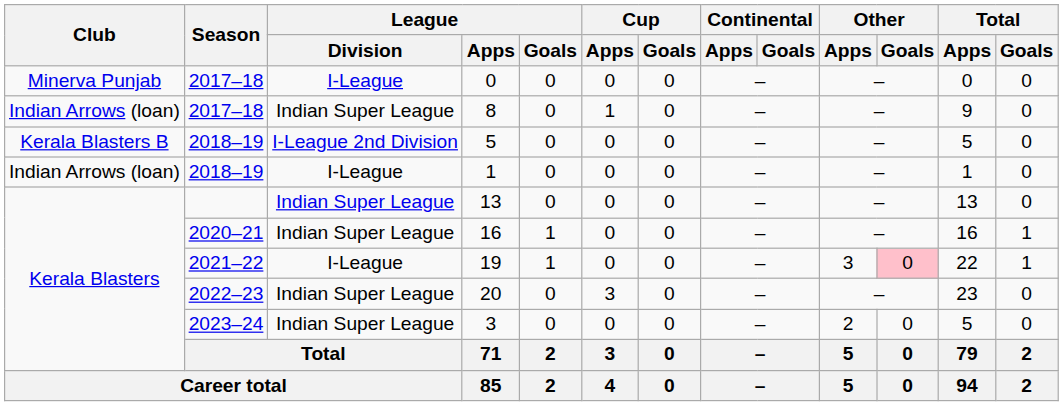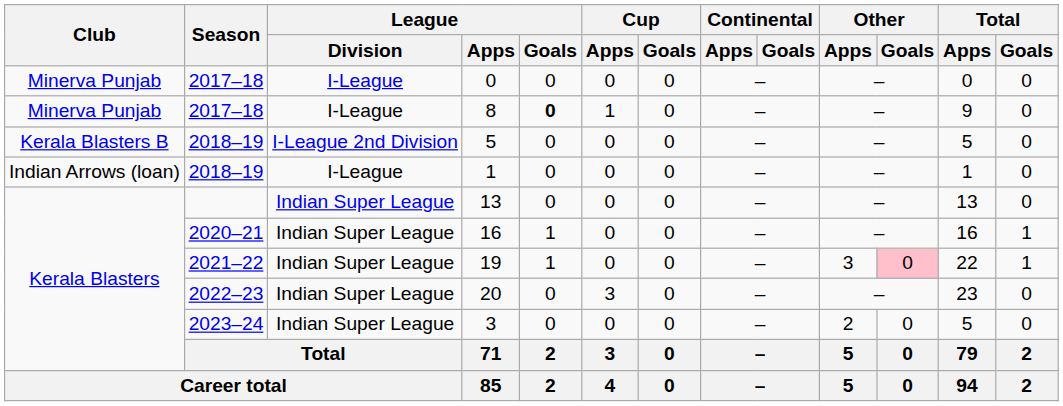 <table class="wikitable" style="text-align: center;">
 <tr>
 <th rowspan="2">Club</th>
 <th rowspan="2">Season</th>
 <th colspan="3">League</th>
 <th colspan="2">Cup</th>
 <th colspan="2">Continental</th>
 <th colspan="2">Other</th>
 <th colspan="2">Total</th>
 </tr>
 <tr>
 <th>Division</th>
 <th>Apps</th>
 <th>Goals</th>
 <th>Apps</th>
 <th>Goals</th>
 <th>Apps</th>
 <th>Goals</th>
 <th>Apps</th>
 <th>Goals</th>
 <th>Apps</th>
 <th>Goals</th>
 </tr>
 <tr>
 <td><a href='#'>Minerva Punjab</a></td>
 <td><a href='#'>2017–18</a></td>
 <td><a href='#'>I-League</a></td>
 <td>0</td>
 <td>0</td>
 <td>0</td>
 <td>0</td>
 <td colspan="2">–</td>
 <td colspan="2">–</td>
 <td>0</td>
 <td>0</td>
 </tr>
 <tr>
-<td><a href='#'>Indian Arrows</a> (loan)</td>
+<td><a href='#'>Minerva Punjab</a></td>
 <td><a href='#'>2017–18</a></td>
-<td>Indian Super League</td>
+<td>I-League</td>
 <td>8</td>
-<td>0</td>
+<td><strong>0</strong></td>
 <td>1</td>
 <td>0</td>
 <td colspan="2">–</td>
 <td colspan="2">–</td>
 <td>9</td>
 <td>0</td>
 </tr>
 <tr>
 <td><a href='#'>Kerala Blasters B</a></td>
 <td><a href='#'>2018–19</a></td>
 <td><a href='#'>I-League 2nd Division</a></td>
 <td>5</td>
 <td>0</td>
 <td>0</td>
 <td>0</td>
 <td colspan="2">–</td>
 <td colspan="2">–</td>
 <td>5</td>
 <td>0</td>
 </tr>
 <tr>
 <td>Indian Arrows (loan)</td>
 <td><a href='#'>2018–19</a></td>
 <td>I-League</td>
 <td>1</td>
 <td>0</td>
 <td>0</td>
 <td>0</td>
 <td colspan="2">–</td>
 <td colspan="2">–</td>
 <td>1</td>
 <td>0</td>
 </tr>
 <tr>
 <td rowspan="6"><a href='#'>Kerala Blasters</a></td>
 <td></td>
 <td><a href='#'>Indian Super League</a></td>
 <td>13</td>
 <td>0</td>
 <td>0</td>
 <td>0</td>
 <td colspan="2">–</td>
 <td colspan="2">–</td>
 <td>13</td>
 <td>0</td>
 </tr>
 <tr>
 <td><a href='#'>2020–21</a></td>
 <td>Indian Super League</td>
 <td>16</td>
 <td>1</td>
 <td>0</td>
 <td>0</td>
 <td colspan="2">–</td>
 <td colspan="2">–</td>
 <td>16</td>
 <td>1</td>
 </tr>
 <tr>
 <td><a href='#'>2021–22</a></td>
-<td>I-League</td>
+<td>Indian Super League</td>
 <td>19</td>
 <td>1</td>
 <td>0</td>
 <td>0</td>
 <td colspan="2">–</td>
 <td>3</td>
 <td style="background: pink;">0</td>
 <td>22</td>
 <td>1</td>
 </tr>
 <tr>
 <td><a href='#'>2022–23</a></td>
 <td>Indian Super League</td>
 <td>20</td>
 <td>0</td>
 <td>3</td>
 <td>0</td>
 <td colspan="2">–</td>
 <td colspan="2">–</td>
 <td>23</td>
 <td>0</td>
 </tr>
 <tr>
 <td><a href='#'>2023–24</a></td>
 <td>Indian Super League</td>
 <td>3</td>
 <td>0</td>
 <td>0</td>
 <td>0</td>
 <td colspan="2">–</td>
 <td>2</td>
 <td>0</td>
 <td>5</td>
 <td>0</td>
 </tr>
 <tr>
 <th colspan="2">Total</th>
 <th>71</th>
 <th>2</th>
 <th>3</th>
 <th>0</th>
 <th colspan="2">–</th>
 <th>5</th>
 <th>0</th>
 <th>79</th>
 <th>2</th>
 </tr>
 <tr>
 <th colspan="3">Career total</th>
 <th>85</th>
 <th>2</th>
 <th>4</th>
 <th>0</th>
 <th colspan="2">–</th>
 <th>5</th>
 <th>0</th>
 <th>94</th>
 <th>2</th>
 </tr>
 </table>
